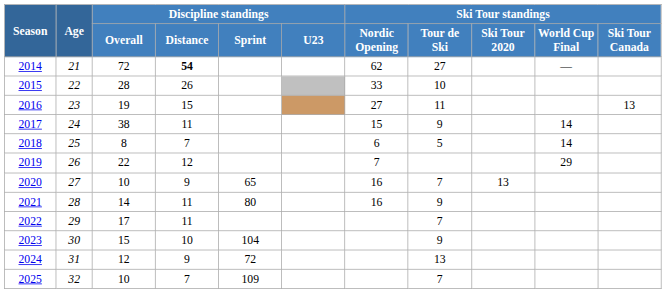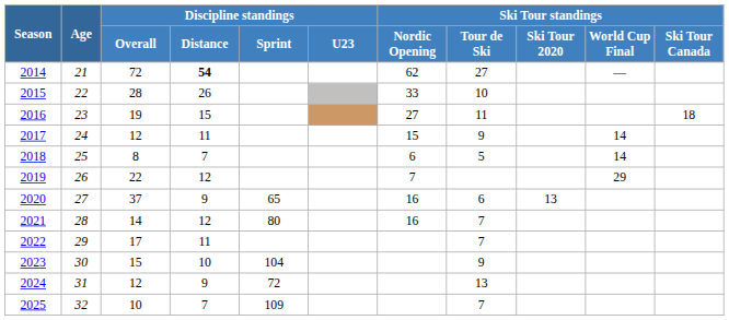 <table class="wikitable" style="font-size:95%; text-align:center; border:grey solid 1px; border-collapse:collapse; background:#ffffff;">
 <tr>
 <th style="background-color:#369; color:white; width:60px;" rowspan="2"> Season </th>
 <th style="background-color:#369; color:white; width:40px;" rowspan="2"> Age </th>
 <th style="background-color:#4180be; color:white;" colspan="4">Discipline standings</th>
 <th style="background-color:#4180be; color:white;" colspan="6">Ski Tour standings</th>
 </tr>
 <tr>
 <th style="background-color:#4180be; color:white; width:75px;">Overall</th>
 <th style="background-color:#4180be; color:white; width:75px;">Distance</th>
 <th style="background-color:#4180be; color:white; width:75px;">Sprint</th>
 <th style="background-color:#4180be; color:white; width:75px;">U23</th>
 <th style="background-color:#4180be; color:white; width:75px;">Nordic<br>Opening</th>
 <th style="background-color:#4180be; color:white; width:75px;">Tour de<br>Ski</th>
 <th style="background-color:#4180be; color:white; width:75px;">Ski Tour<br>2020</th>
 <th style="background-color:#4180be; color:white; width:75px;">World Cup<br>Final</th>
 <th style="background-color:#4180be; color:white; width:75px;">Ski Tour<br>Canada</th>
 </tr>
 <tr>
 <td><a href='#'>2014</a></td>
 <td><em>21</em></td>
 <td>72</td>
 <td><strong>54</strong></td>
 <td></td>
 <td></td>
 <td>62</td>
 <td>27</td>
 <td></td>
 <td>—</td>
 <td></td>
 </tr>
 <tr>
 <td><a href='#'>2015</a></td>
 <td><em>22</em></td>
 <td>28</td>
 <td>26</td>
 <td></td>
 <td style="background:silver;"></td>
 <td>33</td>
 <td>10</td>
 <td></td>
 <td></td>
 <td></td>
 </tr>
 <tr>
 <td><a href='#'>2016</a></td>
 <td><em>23</em></td>
 <td>19</td>
 <td>15</td>
 <td></td>
 <td style="background:#c96;"></td>
 <td>27</td>
 <td>11</td>
 <td></td>
 <td></td>
-<td>13</td>
+<td>18</td>
 </tr>
 <tr>
 <td><a href='#'>2017</a></td>
 <td><em>24</em></td>
-<td>38</td>
+<td>12</td>
 <td>11</td>
 <td></td>
 <td></td>
 <td>15</td>
 <td>9</td>
 <td></td>
 <td>14</td>
 <td></td>
 </tr>
 <tr>
 <td><a href='#'>2018</a></td>
 <td><em>25</em></td>
 <td>8</td>
 <td>7</td>
 <td></td>
 <td></td>
 <td>6</td>
 <td>5</td>
 <td></td>
 <td>14</td>
 <td></td>
 </tr>
 <tr>
 <td><a href='#'>2019</a></td>
 <td><em>26</em></td>
 <td>22</td>
 <td>12</td>
 <td></td>
 <td></td>
 <td>7</td>
 <td></td>
 <td></td>
 <td>29</td>
 <td></td>
 </tr>
 <tr>
 <td><a href='#'>2020</a></td>
 <td><em>27</em></td>
-<td>10</td>
+<td>37</td>
 <td>9</td>
 <td>65</td>
 <td></td>
 <td>16</td>
-<td>7</td>
+<td>6</td>
 <td>13</td>
 <td></td>
 <td></td>
 </tr>
 <tr>
 <td><a href='#'>2021</a></td>
 <td><em>28</em></td>
 <td>14</td>
-<td>11</td>
+<td>12</td>
 <td>80</td>
 <td></td>
 <td>16</td>
-<td>9</td>
+<td>7</td>
 <td></td>
 <td></td>
 <td></td>
 </tr>
 <tr>
 <td><a href='#'>2022</a></td>
 <td><em>29</em></td>
 <td>17</td>
 <td>11</td>
 <td></td>
 <td></td>
 <td></td>
 <td>7</td>
 <td></td>
 <td></td>
 <td></td>
 </tr>
 <tr>
 <td><a href='#'>2023</a></td>
 <td><em>30</em></td>
 <td>15</td>
 <td>10</td>
 <td>104</td>
 <td></td>
 <td></td>
 <td>9</td>
 <td></td>
 <td></td>
 <td></td>
 </tr>
 <tr>
 <td><a href='#'>2024</a></td>
 <td><em>31</em></td>
 <td>12</td>
 <td>9</td>
 <td>72</td>
 <td></td>
 <td></td>
 <td>13</td>
 <td></td>
 <td></td>
 <td></td>
 </tr>
 <tr>
 <td><a href='#'>2025</a></td>
 <td><em>32</em></td>
 <td>10</td>
 <td>7</td>
 <td>109</td>
 <td></td>
 <td></td>
 <td>7</td>
 <td></td>
 <td></td>
 <td></td>
 </tr>
 </table>
